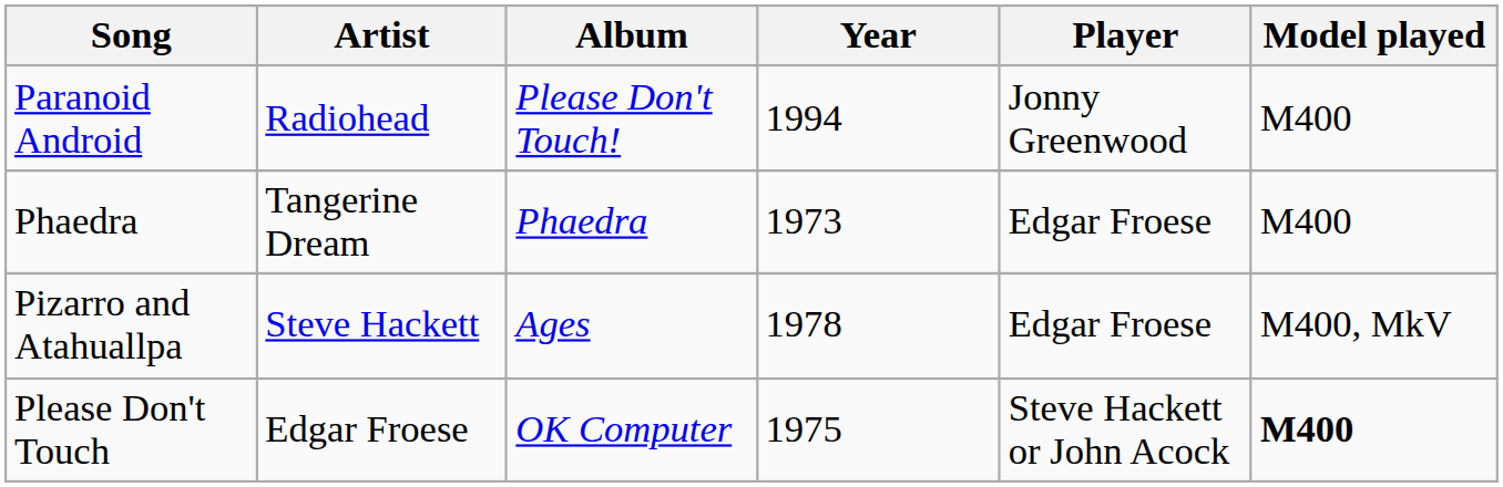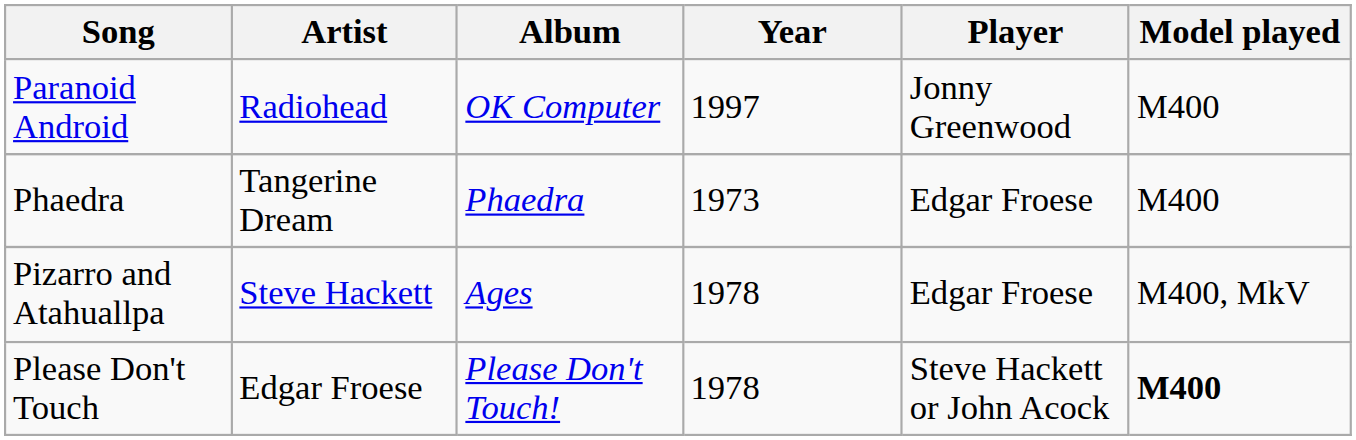 <table class="wikitable" style="width:100%">
 <tr>
 <th style="width:100px;">Song</th>
 <th style="width:100px;">Artist</th>
 <th style="width:100px;">Album</th>
 <th style="width:100px;">Year</th>
 <th style="width:100px;">Player</th>
 <th style="width:100px;">Model played</th>
 </tr>
 <tr>
 <td><a href='#'>Paranoid Android</a></td>
 <td><a href='#'>Radiohead</a></td>
-<td><em><a href='#'>Please Don't Touch!</a></em></td>
-<td>1994</td>
+<td><em><a href='#'>OK Computer</a></em></td>
+<td>1997</td>
 <td>Jonny Greenwood</td>
 <td>M400</td>
 </tr>
 <tr>
 </tr>
 <tr>
 <td>Phaedra</td>
 <td>Tangerine Dream</td>
 <td><em><a href='#'>Phaedra</a></em></td>
 <td>1973</td>
 <td>Edgar Froese</td>
 <td>M400</td>
 </tr>
 <tr>
 </tr>
 <tr>
 <td>Pizarro and Atahuallpa</td>
 <td><a href='#'>Steve Hackett</a></td>
 <td><em><a href='#'>Ages</a></em></td>
 <td>1978</td>
 <td>Edgar Froese</td>
 <td>M400, MkV</td>
 </tr>
 <tr>
 <td>Please Don't Touch</td>
 <td>Edgar Froese</td>
-<td><em><a href='#'>OK Computer</a></em></td>
-<td>1975</td>
+<td><em><a href='#'>Please Don't Touch!</a></em></td>
+<td>1978</td>
 <td>Steve Hackett or John Acock</td>
 <td><strong>M400</strong></td>
 </tr>
 </table>
